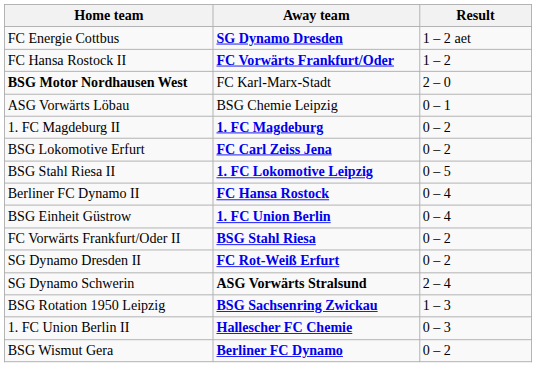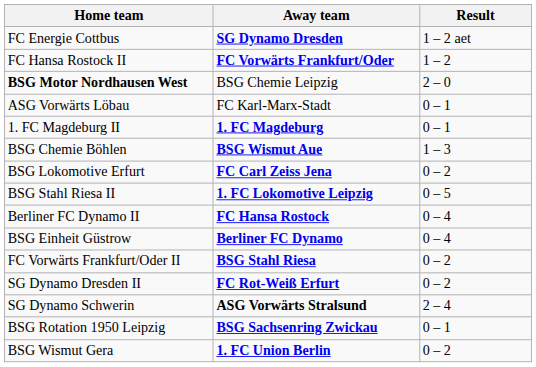 <table class="wikitable" style="width:600px">
 <tr>
 <th>Home team</th>
 <th>Away team</th>
 <th style="width:120px;">Result</th>
 </tr>
 <tr>
 <td>FC Energie Cottbus</td>
 <td><strong><a href='#'>SG Dynamo Dresden</a></strong></td>
 <td>1 – 2 aet</td>
 </tr>
 <tr>
 <td>FC Hansa Rostock II</td>
 <td><strong><a href='#'>FC Vorwärts Frankfurt/Oder</a></strong></td>
 <td>1 – 2</td>
 </tr>
 <tr>
 <td><strong>BSG Motor Nordhausen West</strong></td>
-<td>FC Karl-Marx-Stadt</td>
+<td>BSG Chemie Leipzig</td>
 <td>2 – 0</td>
 </tr>
 <tr>
 <td>ASG Vorwärts Löbau</td>
-<td>BSG Chemie Leipzig</td>
+<td>FC Karl-Marx-Stadt</td>
 <td>0 – 1</td>
 </tr>
 <tr>
 <td>1. FC Magdeburg II</td>
 <td><strong><a href='#'>1. FC Magdeburg</a></strong></td>
-<td>0 – 2</td>
+<td>0 – 1</td>
+</tr>
+<tr>
+<td>BSG Chemie Böhlen</td>
+<td><strong><a href='#'>BSG Wismut Aue</a></strong></td>
+<td>1 – 3</td>
 </tr>
 <tr>
 <td>BSG Lokomotive Erfurt</td>
 <td><strong><a href='#'>FC Carl Zeiss Jena</a></strong></td>
 <td>0 – 2</td>
 </tr>
 <tr>
 <td>BSG Stahl Riesa II</td>
 <td><strong><a href='#'>1. FC Lokomotive Leipzig</a></strong></td>
 <td>0 – 5</td>
 </tr>
 <tr>
 <td>Berliner FC Dynamo II</td>
 <td><strong><a href='#'>FC Hansa Rostock</a></strong></td>
 <td>0 – 4</td>
 </tr>
 <tr>
 <td>BSG Einheit Güstrow</td>
-<td><strong><a href='#'>1. FC Union Berlin</a></strong></td>
+<td><strong><a href='#'>Berliner FC Dynamo</a></strong></td>
 <td>0 – 4</td>
 </tr>
 <tr>
 <td>FC Vorwärts Frankfurt/Oder II</td>
 <td><strong><a href='#'>BSG Stahl Riesa</a></strong></td>
 <td>0 – 2</td>
 </tr>
 <tr>
 <td>SG Dynamo Dresden II</td>
 <td><strong><a href='#'>FC Rot-Weiß Erfurt</a></strong></td>
 <td>0 – 2</td>
 </tr>
 <tr>
 <td>SG Dynamo Schwerin</td>
 <td><strong>ASG Vorwärts Stralsund</strong></td>
 <td>2 – 4</td>
 </tr>
 <tr>
 <td>BSG Rotation 1950 Leipzig</td>
 <td><strong><a href='#'>BSG Sachsenring Zwickau</a></strong></td>
-<td>1 – 3</td>
-</tr>
-<tr>
-<td>1. FC Union Berlin II</td>
-<td><strong><a href='#'>Hallescher FC Chemie</a></strong></td>
-<td>0 – 3</td>
+<td>0 – 1</td>
 </tr>
 <tr>
 <td>BSG Wismut Gera</td>
-<td><strong><a href='#'>Berliner FC Dynamo</a></strong></td>
+<td><strong><a href='#'>1. FC Union Berlin</a></strong></td>
 <td>0 – 2</td>
 </tr>
 </table>
